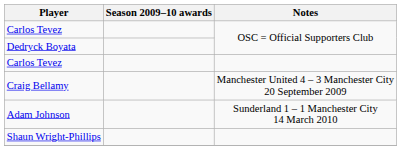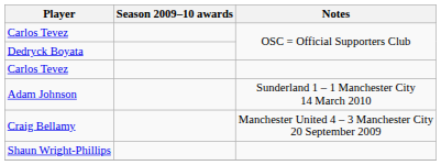 <table class="wikitable">
 <tr>
 <th>Player</th>
 <th>Season 2009–10 awards</th>
 <th>Notes</th>
 </tr>
 <tr>
 <td> <a href='#'>Carlos Tevez</a></td>
 <td align="center"></td>
 <td align="center" rowspan="2">OSC = Official Supporters Club</td>
 </tr>
 <tr>
 <td> <a href='#'>Dedryck Boyata</a></td>
 <td align="center"></td>
 </tr>
 <tr>
 <td> <a href='#'>Carlos Tevez</a></td>
 <td align="center"></td>
 <td></td>
 </tr>
 <tr>
+<td> <a href='#'>Adam Johnson</a></td>
+<td align="center"> </td>
+<td align="center">Sunderland 1 – 1 Manchester City<br>14 March 2010</td>
+</tr>
+<tr>
 <td> <a href='#'>Craig Bellamy</a></td>
 <td align="center"> </td>
 <td align="center">Manchester United 4 – 3 Manchester City<br>20 September 2009</td>
-</tr>
-<tr>
-<td> <a href='#'>Adam Johnson</a></td>
-<td align="center"> </td>
-<td align="center">Sunderland 1 – 1 Manchester City<br>14 March 2010</td>
 </tr>
 <tr>
 <td> <a href='#'>Shaun Wright-Phillips</a></td>
 <td align="center"></td>
 <td></td>
 </tr>
 <tr>
 </tr>
 </table>
